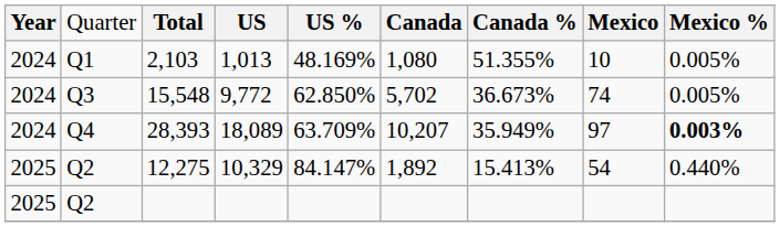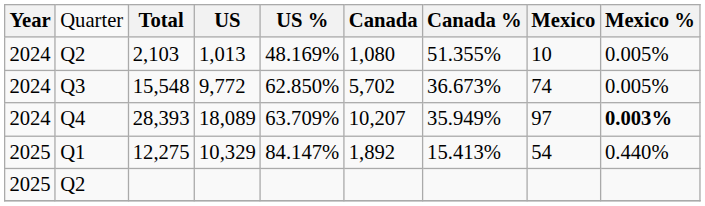 <table class="wikitable">
 <tr>
 <th>Year</th>
 <td>Quarter</td>
 <th>Total</th>
 <th>US</th>
 <th>US %</th>
 <th>Canada</th>
 <th>Canada %</th>
 <th>Mexico</th>
 <th>Mexico %</th>
 </tr>
 <tr>
 <td>2024</td>
-<td>Q1</td>
+<td>Q2</td>
 <td>2,103</td>
 <td>1,013</td>
 <td>48.169%</td>
 <td>1,080</td>
 <td>51.355%</td>
 <td>10</td>
 <td>0.005%</td>
 </tr>
 <tr>
 <td>2024</td>
 <td>Q3</td>
 <td>15,548</td>
 <td>9,772</td>
 <td>62.850%</td>
 <td>5,702</td>
 <td>36.673%</td>
 <td>74</td>
 <td>0.005%</td>
 </tr>
 <tr>
 <td>2024</td>
 <td>Q4</td>
 <td>28,393</td>
 <td>18,089</td>
 <td>63.709%</td>
 <td>10,207</td>
 <td>35.949%</td>
 <td>97</td>
 <td><strong>0.003%</strong></td>
 </tr>
 <tr>
 <td>2025</td>
-<td>Q2</td>
+<td>Q1</td>
 <td>12,275</td>
 <td>10,329</td>
 <td>84.147%</td>
 <td>1,892</td>
 <td>15.413%</td>
 <td>54</td>
 <td>0.440%</td>
 </tr>
 <tr>
 <td>2025</td>
 <td>Q2</td>
 <td></td>
 <td></td>
 <td></td>
 <td></td>
 <td></td>
 <td></td>
 <td></td>
 </tr>
 <tr>
 </tr>
 </table>
